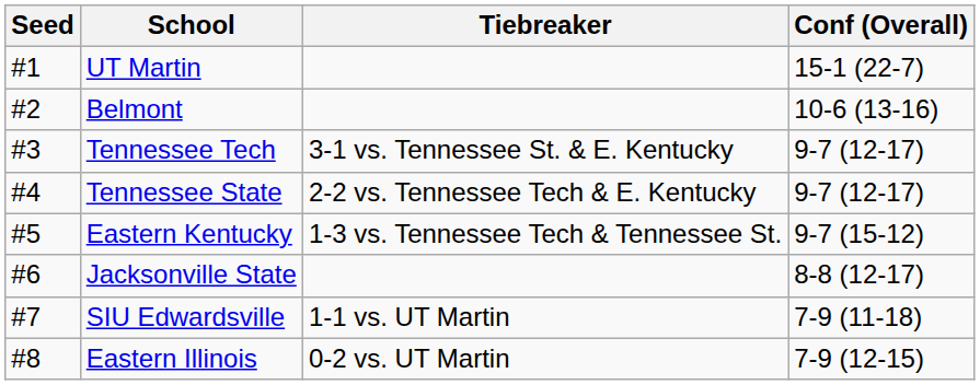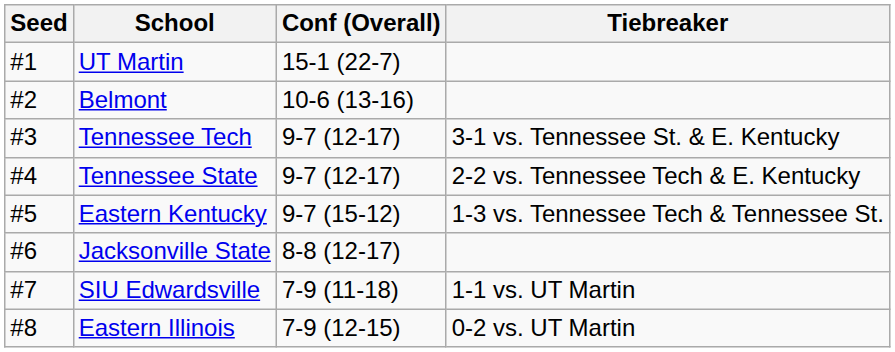 <table class="wikitable">
 <tr>
 <th>Seed</th>
 <th>School</th>
+<th>Conf (Overall)</th>
 <th>Tiebreaker</th>
-<th>Conf (Overall)</th>
 </tr>
 <tr>
 <td>#1</td>
 <td><a href='#'>UT Martin</a></td>
+<td>15-1 (22-7)</td>
 <td></td>
-<td>15-1 (22-7)</td>
 </tr>
 <tr>
 <td>#2</td>
 <td><a href='#'>Belmont</a></td>
+<td>10-6 (13-16)</td>
 <td></td>
-<td>10-6 (13-16)</td>
 </tr>
 <tr>
 <td>#3</td>
 <td><a href='#'>Tennessee Tech</a></td>
+<td>9-7 (12-17)</td>
 <td>3-1 vs. Tennessee St. & E. Kentucky</td>
-<td>9-7 (12-17)</td>
 </tr>
 <tr>
 <td>#4</td>
 <td><a href='#'>Tennessee State</a></td>
+<td>9-7 (12-17)</td>
 <td>2-2 vs. Tennessee Tech & E. Kentucky</td>
-<td>9-7 (12-17)</td>
 </tr>
 <tr>
 <td>#5</td>
 <td><a href='#'>Eastern Kentucky</a></td>
+<td>9-7 (15-12)</td>
 <td>1-3 vs. Tennessee Tech & Tennessee St.</td>
-<td>9-7 (15-12)</td>
 </tr>
 <tr>
 <td>#6</td>
 <td><a href='#'>Jacksonville State</a></td>
+<td>8-8 (12-17)</td>
 <td></td>
-<td>8-8 (12-17)</td>
 </tr>
 <tr>
 <td>#7</td>
 <td><a href='#'>SIU Edwardsville</a></td>
+<td>7-9 (11-18)</td>
 <td>1-1 vs. UT Martin</td>
-<td>7-9 (11-18)</td>
 </tr>
 <tr>
 <td>#8</td>
 <td><a href='#'>Eastern Illinois</a></td>
+<td>7-9 (12-15)</td>
 <td>0-2 vs. UT Martin</td>
-<td>7-9 (12-15)</td>
 </tr>
 </table>
